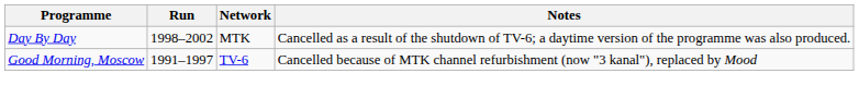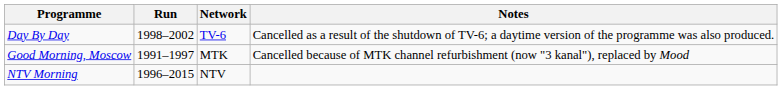 <table class="wikitable">
 <tr>
 <th>Programme</th>
 <th>Run</th>
 <th>Network</th>
 <th>Notes</th>
 </tr>
 <tr>
 <td><em><a href='#'>Day By Day</a></em></td>
 <td>1998–2002</td>
-<td>MTK</td>
+<td><a href='#'>TV-6</a></td>
 <td>Cancelled as a result of the shutdown of TV-6; a daytime version of the programme was also produced.</td>
 </tr>
 <tr>
 <td><em><a href='#'>Good Morning, Moscow</a></em></td>
 <td>1991–1997</td>
-<td><a href='#'>TV-6</a></td>
+<td>MTK</td>
 <td>Cancelled because of MTK channel refurbishment (now "3 kanal"), replaced by <em>Mood</em></td>
 </tr>
+<tr>
+<td><em><a href='#'>NTV Morning</a></em></td>
+<td>1996–2015</td>
+<td>NTV</td>
+<td></td>
+</tr>
 </table>
